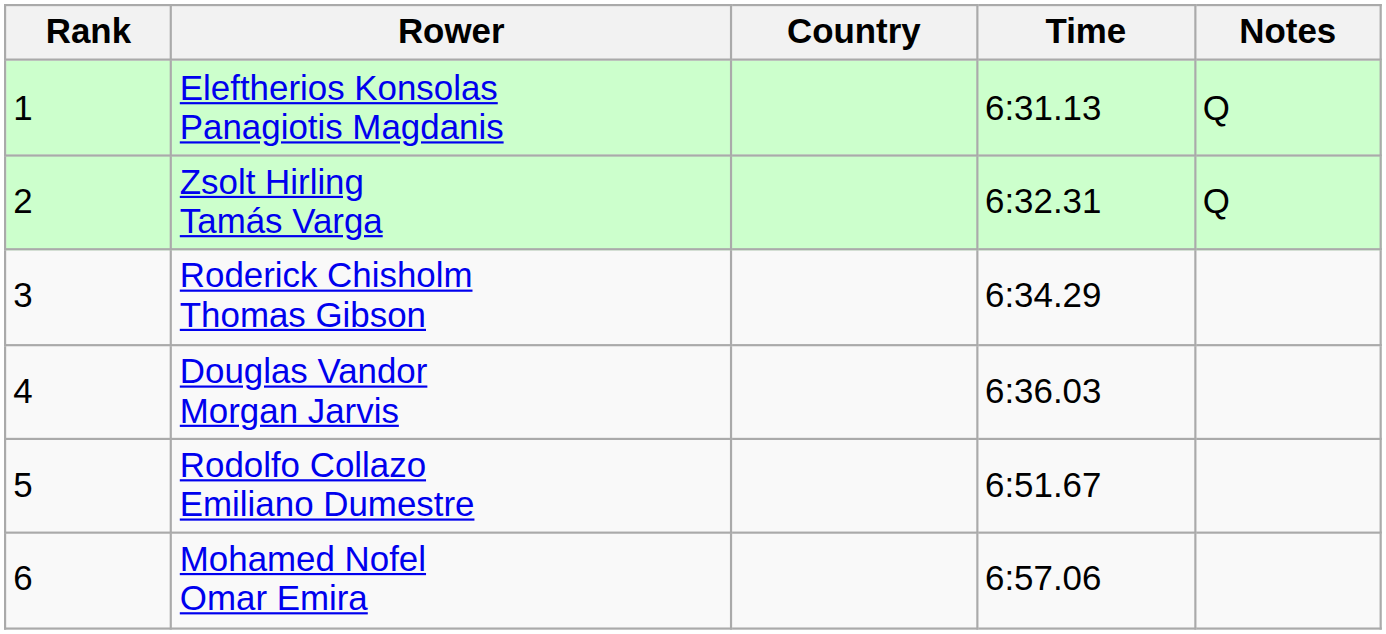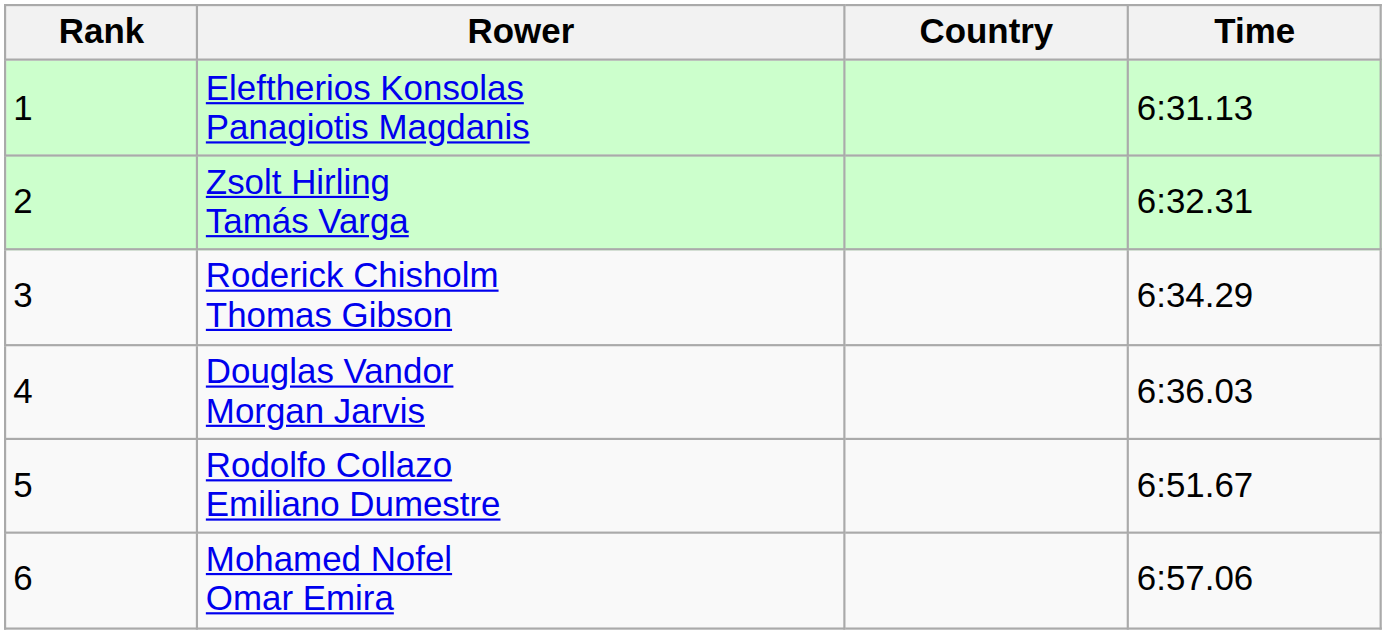 <table class="wikitable sortable" width=50%>
 <tr>
 <th>Rank</th>
 <th>Rower</th>
 <th>Country</th>
 <th>Time</th>
-<th>Notes</th>
 </tr>
 <tr bgcolor=ccffcc>
 <td>1</td>
 <td><a href='#'>Eleftherios Konsolas</a><br><a href='#'>Panagiotis Magdanis</a></td>
 <td></td>
 <td>6:31.13</td>
-<td>Q</td>
 </tr>
 <tr bgcolor=ccffcc>
 <td>2</td>
 <td><a href='#'>Zsolt Hirling</a><br><a href='#'>Tamás Varga</a></td>
 <td></td>
 <td>6:32.31</td>
-<td>Q</td>
 </tr>
 <tr>
 <td>3</td>
 <td><a href='#'>Roderick Chisholm</a><br><a href='#'>Thomas Gibson</a></td>
 <td></td>
 <td>6:34.29</td>
-<td></td>
 </tr>
 <tr>
 <td>4</td>
 <td><a href='#'>Douglas Vandor</a><br><a href='#'>Morgan Jarvis</a></td>
 <td></td>
 <td>6:36.03</td>
-<td></td>
 </tr>
 <tr>
 <td>5</td>
 <td><a href='#'>Rodolfo Collazo</a><br><a href='#'>Emiliano Dumestre</a></td>
 <td></td>
 <td>6:51.67</td>
-<td></td>
 </tr>
 <tr>
 <td>6</td>
 <td><a href='#'>Mohamed Nofel</a><br><a href='#'>Omar Emira</a></td>
 <td></td>
 <td>6:57.06</td>
-<td></td>
 </tr>
 </table>
